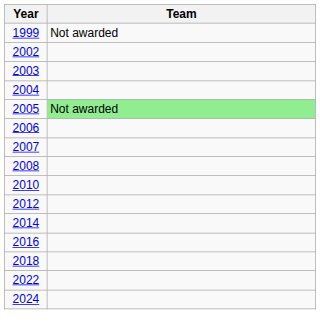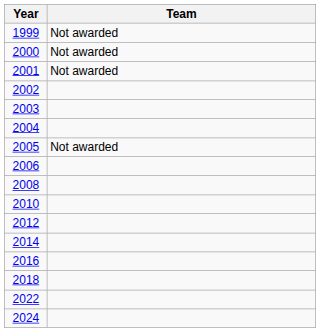 <table class="wikitable">
 <tr>
 <th width=50>Year</th>
 <th width=350>Team</th>
 </tr>
 <tr>
 <td align=center><a href='#'>1999</a></td>
+<td>Not awarded</td>
+</tr>
+<tr>
+<td align=center><a href='#'>2000</a></td>
+<td>Not awarded</td>
+</tr>
+<tr>
+<td align=center><a href='#'>2001</a></td>
 <td>Not awarded</td>
 </tr>
 <tr>
 <td align=center><a href='#'>2002</a></td>
 <td></td>
 </tr>
 <tr>
 <td align=center><a href='#'>2003</a></td>
 <td></td>
 </tr>
 <tr>
 <td align=center><a href='#'>2004</a></td>
 <td></td>
 </tr>
 <tr>
 <td align=center><a href='#'>2005</a></td>
-<td style="background: lightgreen;">Not awarded</td>
+<td>Not awarded</td>
 </tr>
 <tr>
 <td align=center><a href='#'>2006</a></td>
-<td></td>
-</tr>
-<tr>
-<td align=center><a href='#'>2007</a></td>
 <td></td>
 </tr>
 <tr>
 <td align=center><a href='#'>2008</a></td>
 <td></td>
 </tr>
 <tr>
 <td align=center><a href='#'>2010</a></td>
 <td></td>
 </tr>
 <tr>
 <td align=center><a href='#'>2012</a></td>
 <td></td>
 </tr>
 <tr>
 <td align=center><a href='#'>2014</a></td>
 <td></td>
 </tr>
 <tr>
 <td align=center><a href='#'>2016</a></td>
 <td></td>
 </tr>
 <tr>
 <td align=center><a href='#'>2018</a></td>
 <td></td>
 </tr>
 <tr>
 <td align=center><a href='#'>2022</a></td>
 <td></td>
 </tr>
 <tr>
 <td align=center><a href='#'>2024</a></td>
 <td></td>
 </tr>
 </table>
